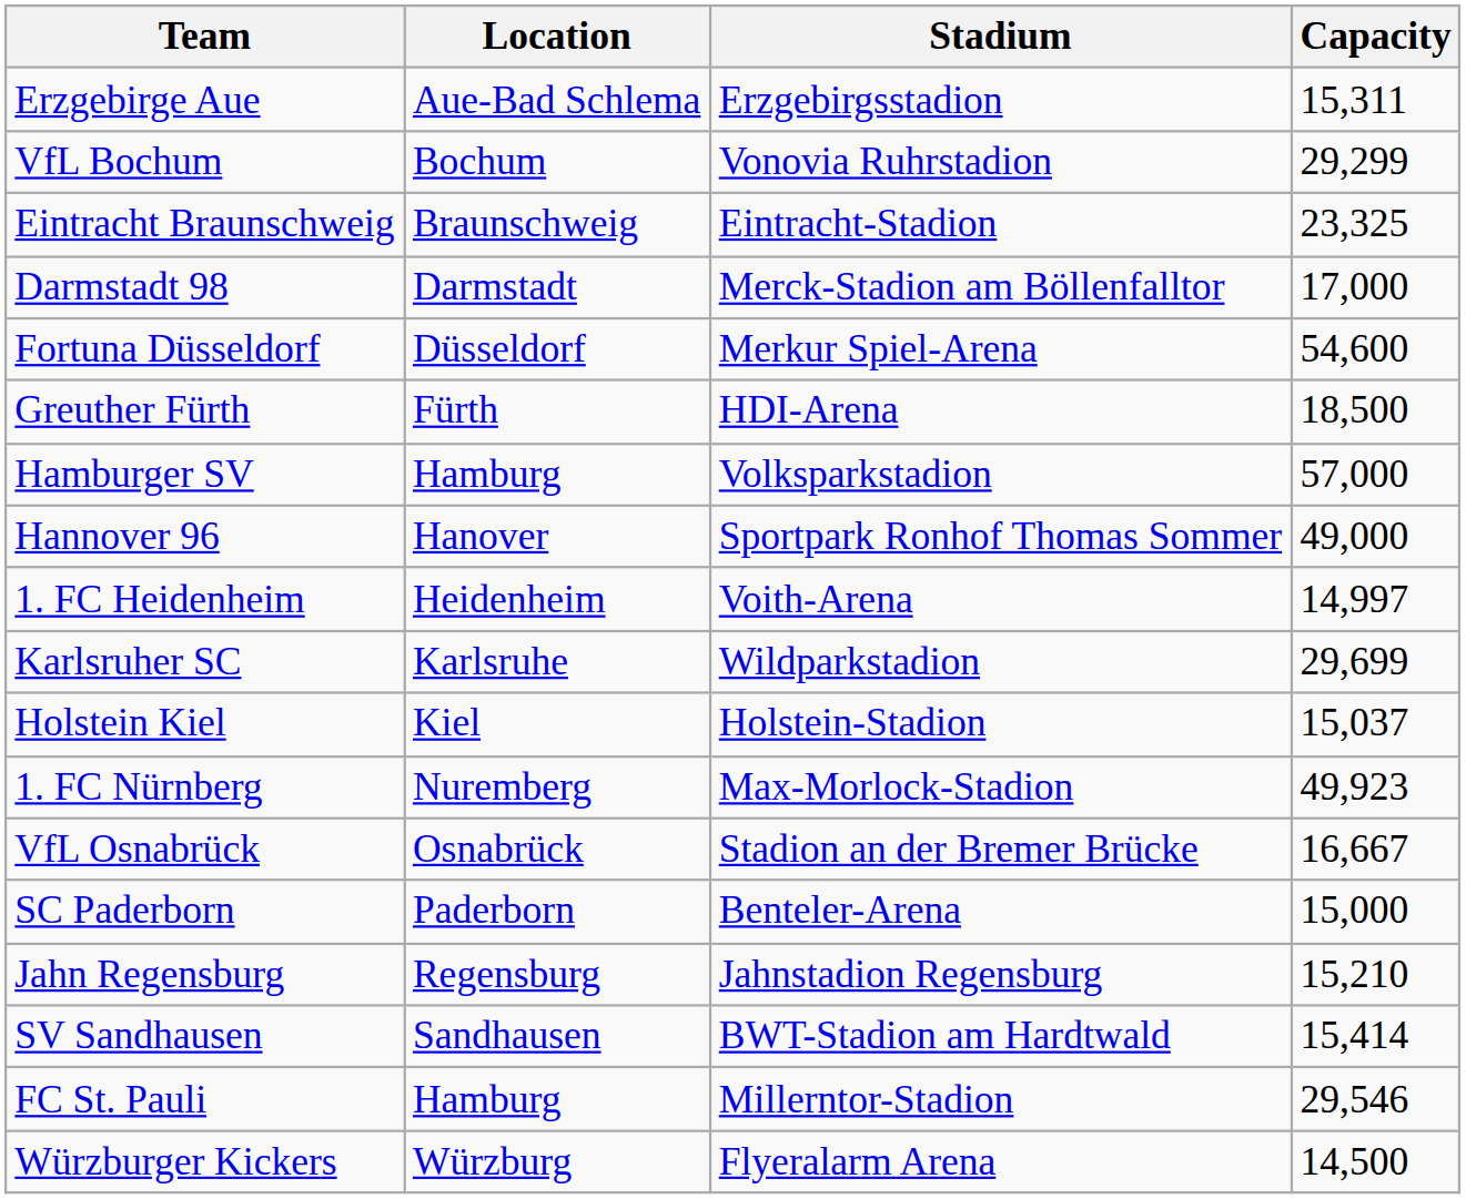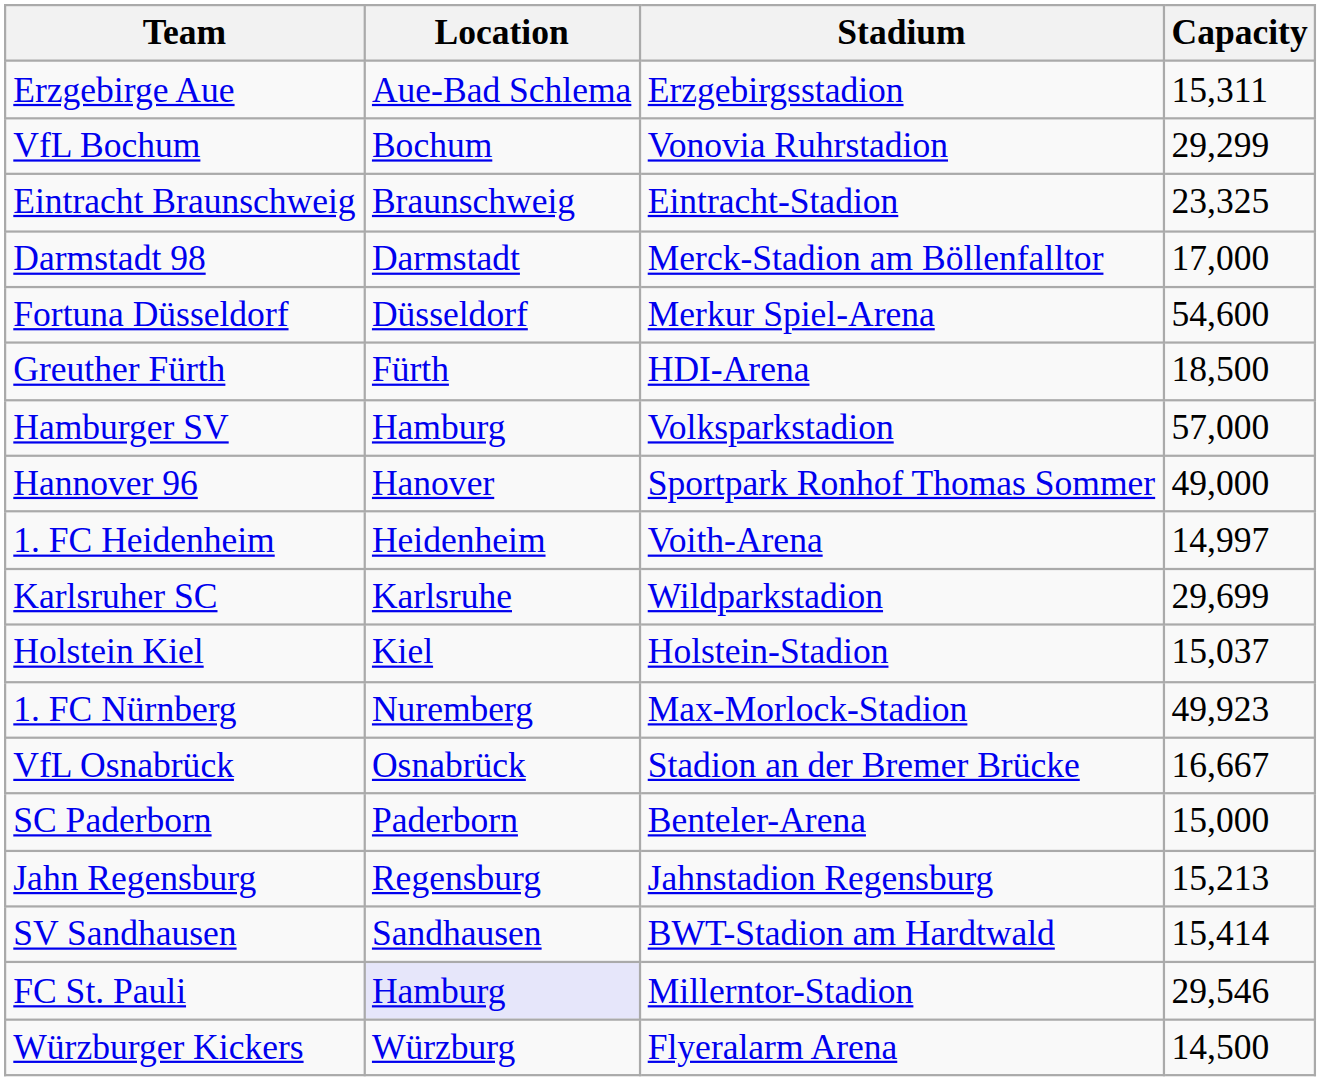 <table class="wikitable sortable" style="text-align:left;">
 <tr>
 <th>Team</th>
 <th>Location</th>
 <th>Stadium</th>
 <th>Capacity</th>
 </tr>
 <tr>
 <td data-sort-value="Aue"><a href='#'>Erzgebirge Aue</a></td>
 <td><a href='#'>Aue-Bad Schlema</a></td>
 <td><a href='#'>Erzgebirgsstadion</a></td>
 <td>15,311</td>
 </tr>
 <tr>
 <td data-sort-value="Bochum"><a href='#'>VfL Bochum</a></td>
 <td><a href='#'>Bochum</a></td>
 <td><a href='#'>Vonovia Ruhrstadion</a></td>
 <td>29,299</td>
 </tr>
 <tr>
 <td data-sort-value="Braunschweig"><a href='#'>Eintracht Braunschweig</a></td>
 <td><a href='#'>Braunschweig</a></td>
 <td><a href='#'>Eintracht-Stadion</a></td>
 <td>23,325</td>
 </tr>
 <tr>
 <td data-sort-value="Darmstadt"><a href='#'>Darmstadt 98</a></td>
 <td><a href='#'>Darmstadt</a></td>
 <td><a href='#'>Merck-Stadion am Böllenfalltor</a></td>
 <td>17,000</td>
 </tr>
 <tr>
 <td data-sort-value="Dusseldorf"><a href='#'>Fortuna Düsseldorf</a></td>
 <td><a href='#'>Düsseldorf</a></td>
 <td><a href='#'>Merkur Spiel-Arena</a></td>
 <td>54,600</td>
 </tr>
 <tr>
 <td data-sort-value="Furth"><a href='#'>Greuther Fürth</a></td>
 <td><a href='#'>Fürth</a></td>
 <td><a href='#'>HDI-Arena</a></td>
 <td>18,500</td>
 </tr>
 <tr>
 <td data-sort-value="Hamburg"><a href='#'>Hamburger SV</a></td>
 <td><a href='#'>Hamburg</a></td>
 <td><a href='#'>Volksparkstadion</a></td>
 <td>57,000</td>
 </tr>
 <tr>
 <td data-sort-value="Hannover"><a href='#'>Hannover 96</a></td>
 <td><a href='#'>Hanover</a></td>
 <td><a href='#'>Sportpark Ronhof Thomas Sommer</a></td>
 <td>49,000</td>
 </tr>
 <tr>
 <td data-sort-value="Heidenheim"><a href='#'>1. FC Heidenheim</a></td>
 <td><a href='#'>Heidenheim</a></td>
 <td><a href='#'>Voith-Arena</a></td>
 <td>14,997</td>
 </tr>
 <tr>
 <td data-sort-value="Karlsruhe"><a href='#'>Karlsruher SC</a></td>
 <td><a href='#'>Karlsruhe</a></td>
 <td><a href='#'>Wildparkstadion</a></td>
 <td>29,699</td>
 </tr>
 <tr>
 <td data-sort-value="Kiel"><a href='#'>Holstein Kiel</a></td>
 <td><a href='#'>Kiel</a></td>
 <td><a href='#'>Holstein-Stadion</a></td>
 <td>15,037</td>
 </tr>
 <tr>
 <td data-sort-value="Nurnberg"><a href='#'>1. FC Nürnberg</a></td>
 <td><a href='#'>Nuremberg</a></td>
 <td><a href='#'>Max-Morlock-Stadion</a></td>
 <td>49,923</td>
 </tr>
 <tr>
 <td data-sort-value="Osnabruck"><a href='#'>VfL Osnabrück</a></td>
 <td><a href='#'>Osnabrück</a></td>
 <td><a href='#'>Stadion an der Bremer Brücke</a></td>
 <td>16,667</td>
 </tr>
 <tr>
 <td data-sort-value="Paderborn"><a href='#'>SC Paderborn</a></td>
 <td><a href='#'>Paderborn</a></td>
 <td><a href='#'>Benteler-Arena</a></td>
 <td>15,000</td>
 </tr>
 <tr>
 <td data-sort-value="Regensburg"><a href='#'>Jahn Regensburg</a></td>
 <td><a href='#'>Regensburg</a></td>
 <td><a href='#'>Jahnstadion Regensburg</a></td>
-<td>15,210</td>
+<td>15,213</td>
 </tr>
 <tr>
 <td data-sort-value="Sandhausen"><a href='#'>SV Sandhausen</a></td>
 <td><a href='#'>Sandhausen</a></td>
 <td><a href='#'>BWT-Stadion am Hardtwald</a></td>
 <td>15,414</td>
 </tr>
 <tr>
 <td data-sort-value="St Pauli"><a href='#'>FC St. Pauli</a></td>
-<td><a href='#'>Hamburg</a></td>
+<td style="background: lavender;"><a href='#'>Hamburg</a></td>
 <td><a href='#'>Millerntor-Stadion</a></td>
 <td>29,546</td>
 </tr>
 <tr>
 <td data-sort-value="Wurzburg"><a href='#'>Würzburger Kickers</a></td>
 <td><a href='#'>Würzburg</a></td>
 <td><a href='#'>Flyeralarm Arena</a></td>
 <td>14,500</td>
 </tr>
 </table>
